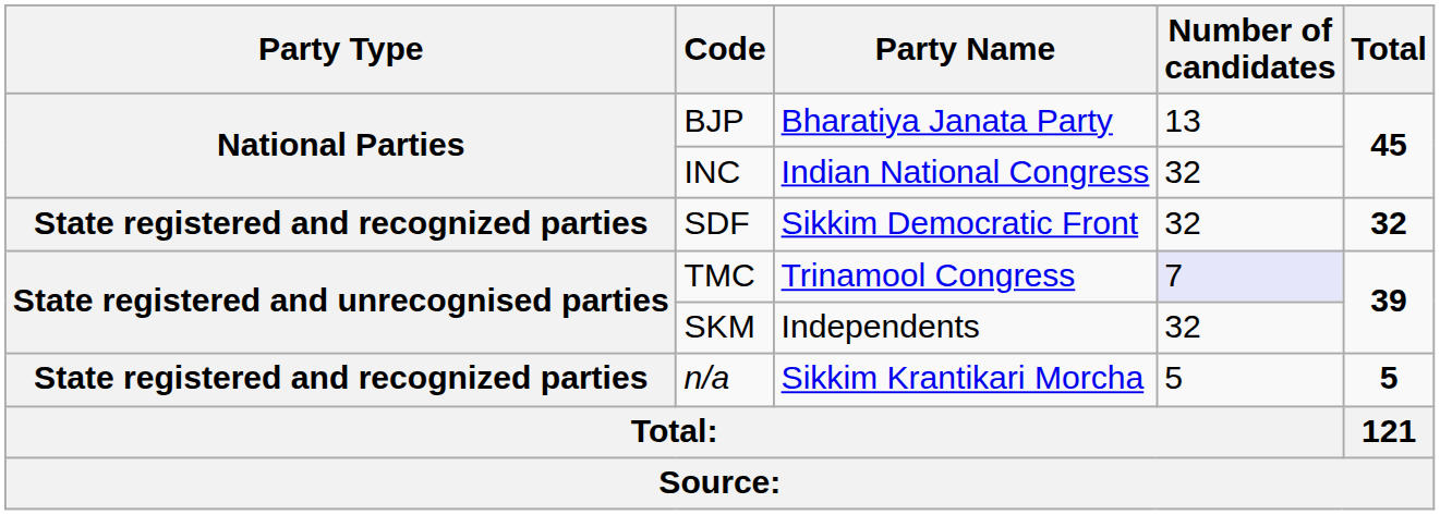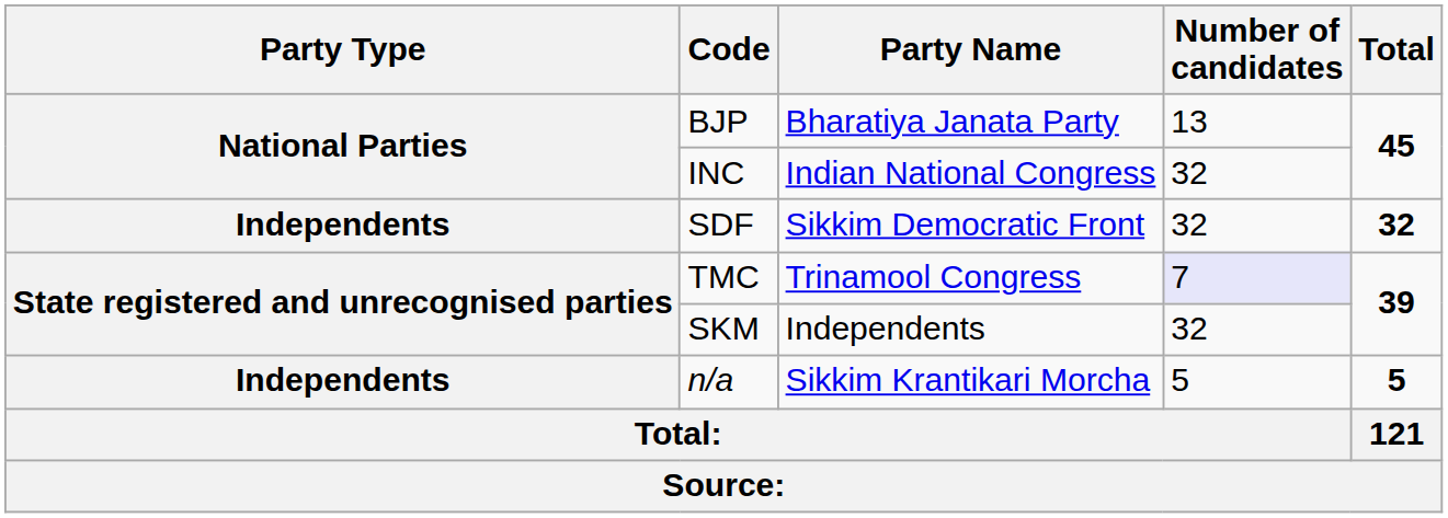 <table class="wikitable">
 <tr>
 <th>Party Type</th>
 <th>Code</th>
 <th>Party Name</th>
 <th>Number of<br>candidates</th>
 <th>Total</th>
 </tr>
 <tr>
 <th rowspan=2>National Parties</th>
 <td>BJP</td>
 <td><a href='#'>Bharatiya Janata Party</a></td>
 <td>13</td>
 <td rowspan=2 align="center"><strong>45</strong></td>
 </tr>
 <tr>
 <td>INC</td>
 <td><a href='#'>Indian National Congress</a></td>
 <td>32</td>
 </tr>
 <tr>
-<th rowspan=1>State registered and recognized parties</th>
+<th>Independents</th>
 <td>SDF</td>
 <td><a href='#'>Sikkim Democratic Front</a></td>
 <td>32</td>
 <td rowspan=1 align="center"><strong>32</strong></td>
 </tr>
 <tr>
 <th rowspan=2>State registered and unrecognised parties</th>
 <td>TMC</td>
 <td><a href='#'>Trinamool Congress</a></td>
 <td style="background: lavender;">7</td>
 <td rowspan=2 align="center"><strong>39</strong></td>
 </tr>
 <tr>
 <td>SKM</td>
 <td>Independents</td>
 <td>32</td>
 </tr>
 <tr>
-<th rowspan=1>State registered and recognized parties</th>
+<th>Independents</th>
 <td><em>n/a</em></td>
 <td><a href='#'>Sikkim Krantikari Morcha</a></td>
 <td>5</td>
 <td align="center"><strong>5</strong></td>
 </tr>
 <tr>
 <th colspan=4>Total:</th>
 <th>121</th>
 </tr>
 <tr>
 <th colspan=5>Source:</th>
 </tr>
 </table>
